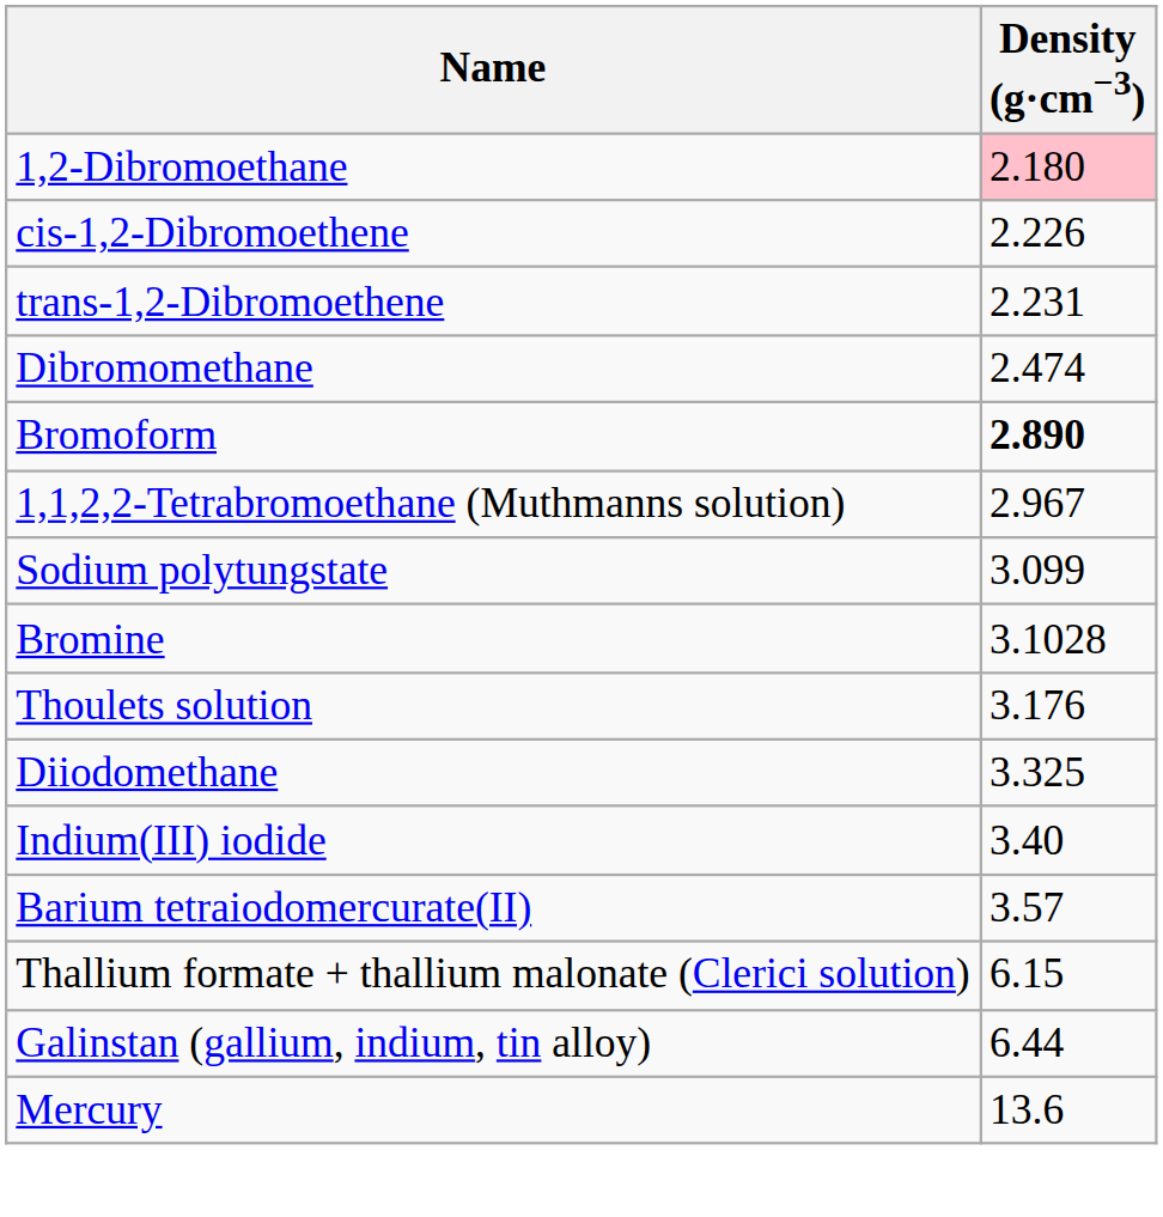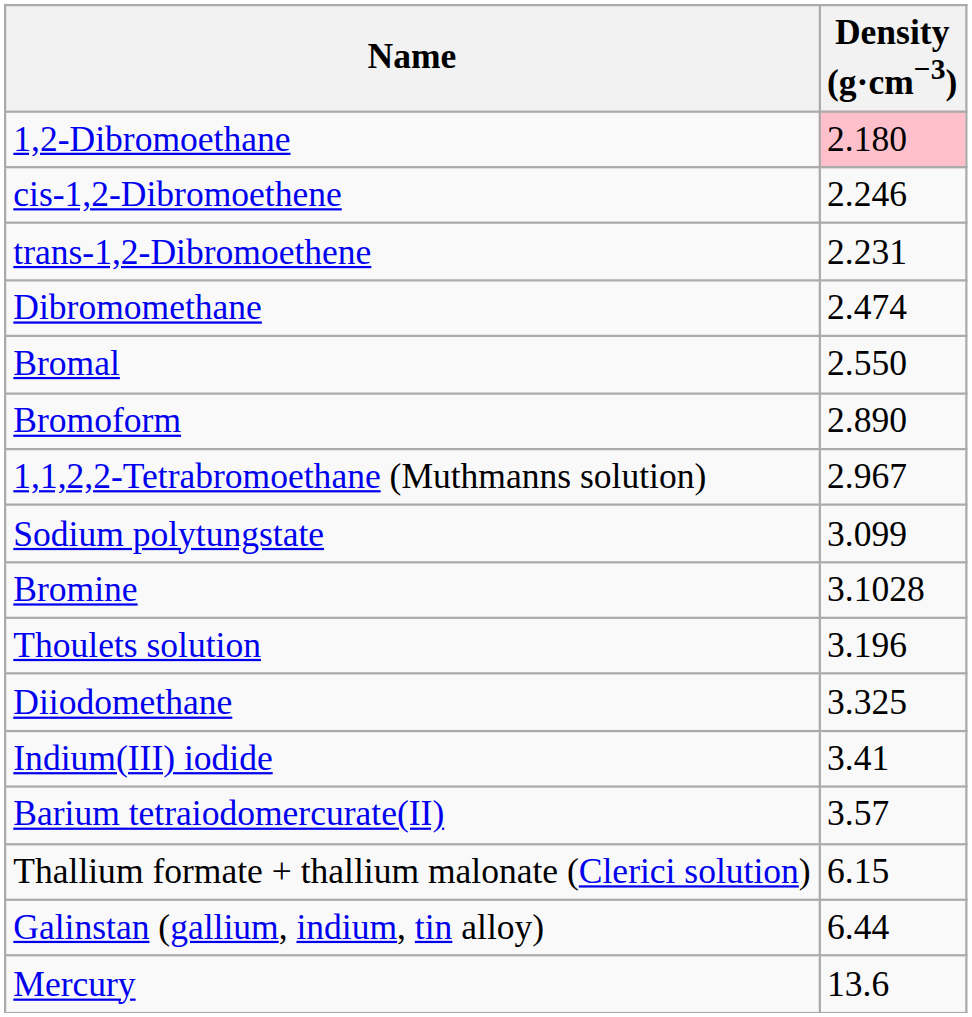 <table class="wikitable sortable">
 <tr>
 <th>Name</th>
 <th>Density <br>(g·cm<sup>−3</sup>)</th>
 </tr>
 <tr>
 <td><a href='#'>1,2-Dibromoethane</a></td>
 <td style="background: pink;">2.180</td>
 </tr>
 <tr>
 <td><a href='#'>cis-1,2-Dibromoethene</a></td>
-<td>2.226</td>
+<td>2.246</td>
 </tr>
 <tr>
 <td><a href='#'>trans-1,2-Dibromoethene</a></td>
 <td>2.231</td>
 </tr>
 <tr>
 <td><a href='#'>Dibromomethane</a></td>
 <td>2.474</td>
 </tr>
 <tr>
+<td><a href='#'>Bromal</a></td>
+<td>2.550</td>
+</tr>
+<tr>
 <td><a href='#'>Bromoform</a></td>
-<td><strong>2.890</strong></td>
+<td>2.890</td>
 </tr>
 <tr>
 <td><a href='#'>1,1,2,2-Tetrabromoethane</a> (Muthmanns solution)</td>
 <td>2.967</td>
 </tr>
 <tr>
 <td><a href='#'>Sodium polytungstate</a></td>
 <td>3.099</td>
 </tr>
 <tr>
 <td><a href='#'>Bromine</a></td>
 <td>3.1028</td>
 </tr>
 <tr>
 <td><a href='#'>Thoulets solution</a></td>
-<td>3.176</td>
+<td>3.196</td>
 </tr>
 <tr>
 <td><a href='#'>Diiodomethane</a></td>
 <td>3.325</td>
 </tr>
 <tr>
 <td><a href='#'>Indium(III) iodide</a></td>
-<td>3.40</td>
+<td>3.41</td>
 </tr>
 <tr>
 <td><a href='#'>Barium tetraiodomercurate(II)</a></td>
 <td>3.57</td>
 </tr>
 <tr>
 <td>Thallium formate + thallium malonate (<a href='#'>Clerici solution</a>)</td>
 <td>6.15</td>
 </tr>
 <tr>
 <td><a href='#'>Galinstan</a> (<a href='#'>gallium</a>, <a href='#'>indium</a>, <a href='#'>tin</a> alloy)</td>
 <td>6.44</td>
 </tr>
 <tr>
 <td><a href='#'>Mercury</a></td>
 <td>13.6</td>
 </tr>
 </table>
